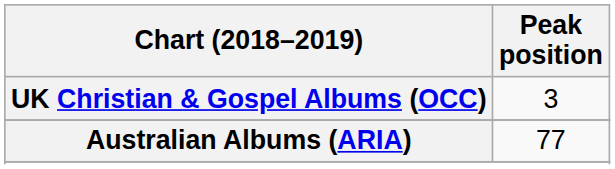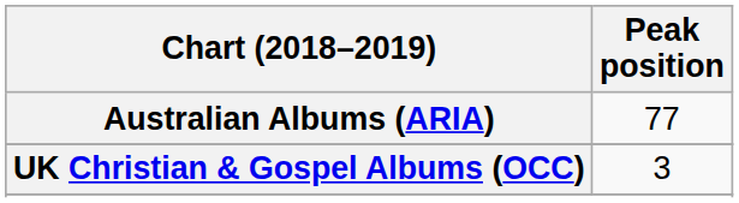 <table class="wikitable sortable plainrowheaders" style="text-align:center">
 <tr>
 <th scope="col">Chart (2018–2019)</th>
 <th scope="col">Peak<br> position</th>
 </tr>
 <tr>
-<th scope="row">UK <a href='#'>Christian & Gospel Albums</a> (<a href='#'>OCC</a>)</th>
-<td>3</td>
+<th scope="row">Australian Albums (<a href='#'>ARIA</a>)</th>
+<td>77</td>
 </tr>
 <tr>
 </tr>
 <tr>
 </tr>
 <tr>
 </tr>
 <tr>
 </tr>
 <tr>
 </tr>
 <tr>
-<th scope="row">Australian Albums (<a href='#'>ARIA</a>)</th>
-<td>77</td>
+<th scope="row">UK <a href='#'>Christian & Gospel Albums</a> (<a href='#'>OCC</a>)</th>
+<td>3</td>
 </tr>
 <tr>
 </tr>
 <tr>
 </tr>
 </table>
